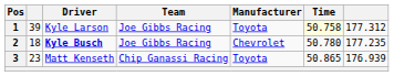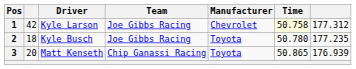 <table class="wikitable" style="font-size:95%">
 <tr>
 <th>Pos</th>
 <th></th>
 <th>Driver</th>
 <th>Team</th>
 <th>Manufacturer</th>
 <th>Time</th>
 <th></th>
 </tr>
 <tr>
 <th>1</th>
-<td>39</td>
+<td>42</td>
 <td><a href='#'>Kyle Larson</a></td>
 <td><a href='#'>Joe Gibbs Racing</a></td>
-<td><a href='#'>Toyota</a></td>
+<td><a href='#'>Chevrolet</a></td>
 <td style="background: lightyellow;">50.758</td>
 <td>177.312</td>
 </tr>
 <tr>
 <th>2</th>
 <td>18</td>
-<td><strong><a href='#'>Kyle Busch</a></strong></td>
+<td><a href='#'>Kyle Busch</a></td>
 <td><a href='#'>Joe Gibbs Racing</a></td>
-<td><a href='#'>Chevrolet</a></td>
+<td><a href='#'>Toyota</a></td>
 <td>50.780</td>
 <td>177.235</td>
 </tr>
 <tr>
 <th>3</th>
-<td>23</td>
+<td>20</td>
 <td><a href='#'>Matt Kenseth</a></td>
 <td><a href='#'>Chip Ganassi Racing</a></td>
 <td><a href='#'>Toyota</a></td>
 <td>50.865</td>
 <td>176.939</td>
 </tr>
 <tr>
 <th colspan="7"></th>
 </tr>
 </table>
